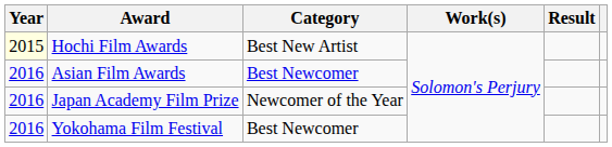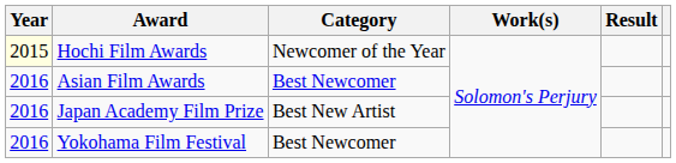 <table class="wikitable">
 <tr>
 <th>Year</th>
 <th>Award</th>
 <th>Category</th>
 <th>Work(s)</th>
 <th>Result</th>
 <th></th>
 </tr>
 <tr>
 <td style="background: lightyellow;">2015</td>
 <td><a href='#'>Hochi Film Awards</a></td>
-<td>Best New Artist</td>
+<td>Newcomer of the Year</td>
 <td rowspan="4"><em><a href='#'>Solomon's Perjury</a></em></td>
 <td></td>
 <td align="center"></td>
 </tr>
 <tr>
 <td><a href='#'>2016</a></td>
 <td><a href='#'>Asian Film Awards</a></td>
 <td><a href='#'>Best Newcomer</a></td>
 <td></td>
 <td align="center"></td>
 </tr>
 <tr>
 <td><a href='#'>2016</a></td>
 <td><a href='#'>Japan Academy Film Prize</a></td>
-<td>Newcomer of the Year</td>
+<td>Best New Artist</td>
 <td></td>
 <td align="center"></td>
 </tr>
 <tr>
 <td><a href='#'>2016</a></td>
 <td><a href='#'>Yokohama Film Festival</a></td>
 <td>Best Newcomer</td>
 <td></td>
 <td align="center"></td>
 </tr>
 </table>
